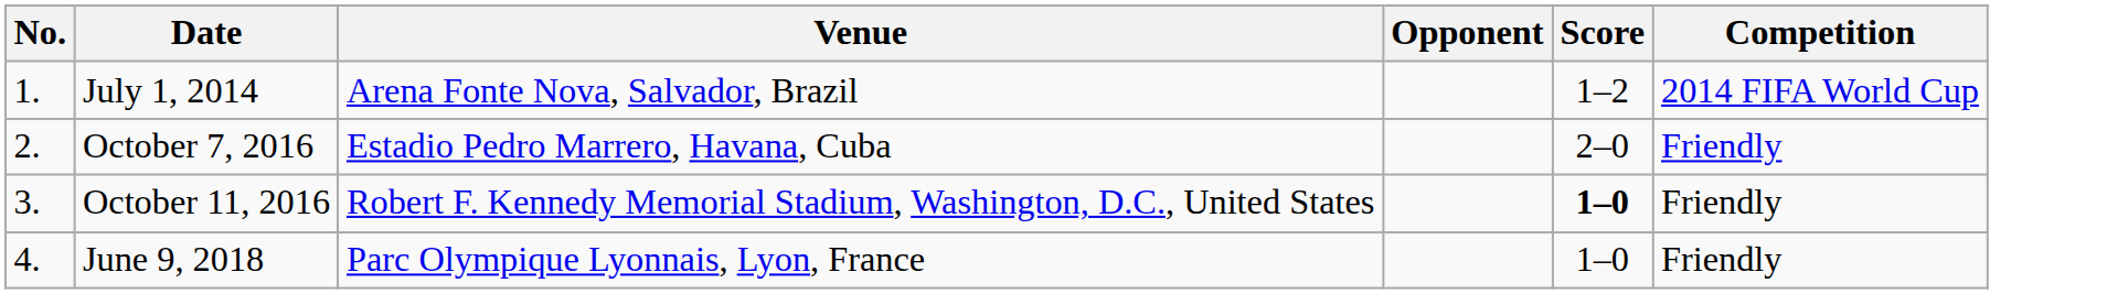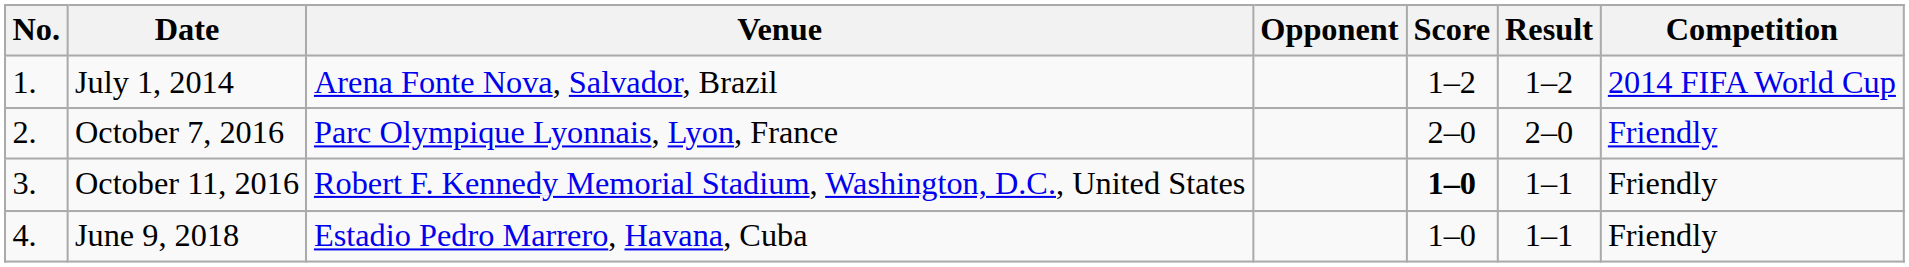 <table class="wikitable">
 <tr>
 <th>No.</th>
 <th>Date</th>
 <th>Venue</th>
 <th>Opponent</th>
 <th>Score</th>
+<th>Result</th>
 <th>Competition</th>
 </tr>
 <tr>
 <td>1.</td>
 <td>July 1, 2014</td>
 <td><a href='#'>Arena Fonte Nova</a>, <a href='#'>Salvador</a>, Brazil</td>
 <td></td>
 <td align="center">1–2</td>
+<td align="center">1–2 </td>
 <td><a href='#'>2014 FIFA World Cup</a></td>
 </tr>
 <tr>
 <td>2.</td>
 <td>October 7, 2016</td>
-<td><a href='#'>Estadio Pedro Marrero</a>, <a href='#'>Havana</a>, Cuba</td>
+<td><a href='#'>Parc Olympique Lyonnais</a>, <a href='#'>Lyon</a>, France</td>
 <td></td>
+<td align="center">2–0</td>
 <td align="center">2–0</td>
 <td><a href='#'>Friendly</a></td>
 </tr>
 <tr>
 <td>3.</td>
 <td>October 11, 2016</td>
 <td><a href='#'>Robert F. Kennedy Memorial Stadium</a>, <a href='#'>Washington, D.C.</a>, United States</td>
 <td></td>
 <td align="center"><strong>1–0</strong></td>
+<td align="center">1–1</td>
 <td>Friendly</td>
 </tr>
 <tr>
 <td>4.</td>
 <td>June 9, 2018</td>
-<td><a href='#'>Parc Olympique Lyonnais</a>, <a href='#'>Lyon</a>, France</td>
+<td><a href='#'>Estadio Pedro Marrero</a>, <a href='#'>Havana</a>, Cuba</td>
 <td></td>
 <td align="center">1–0</td>
+<td align="center">1–1</td>
 <td>Friendly</td>
 </tr>
 </table>
